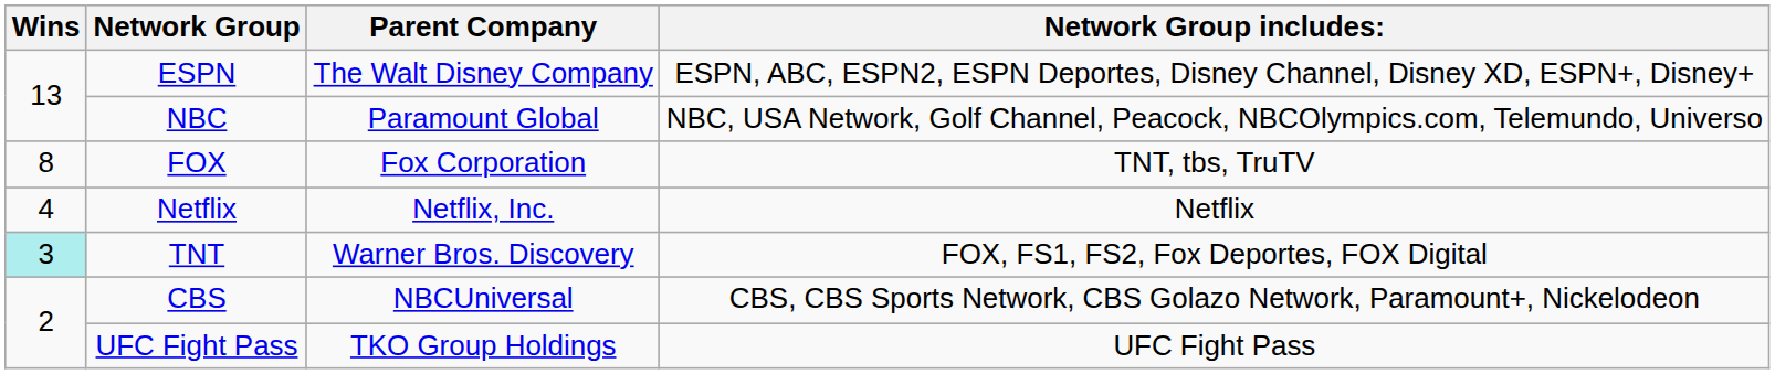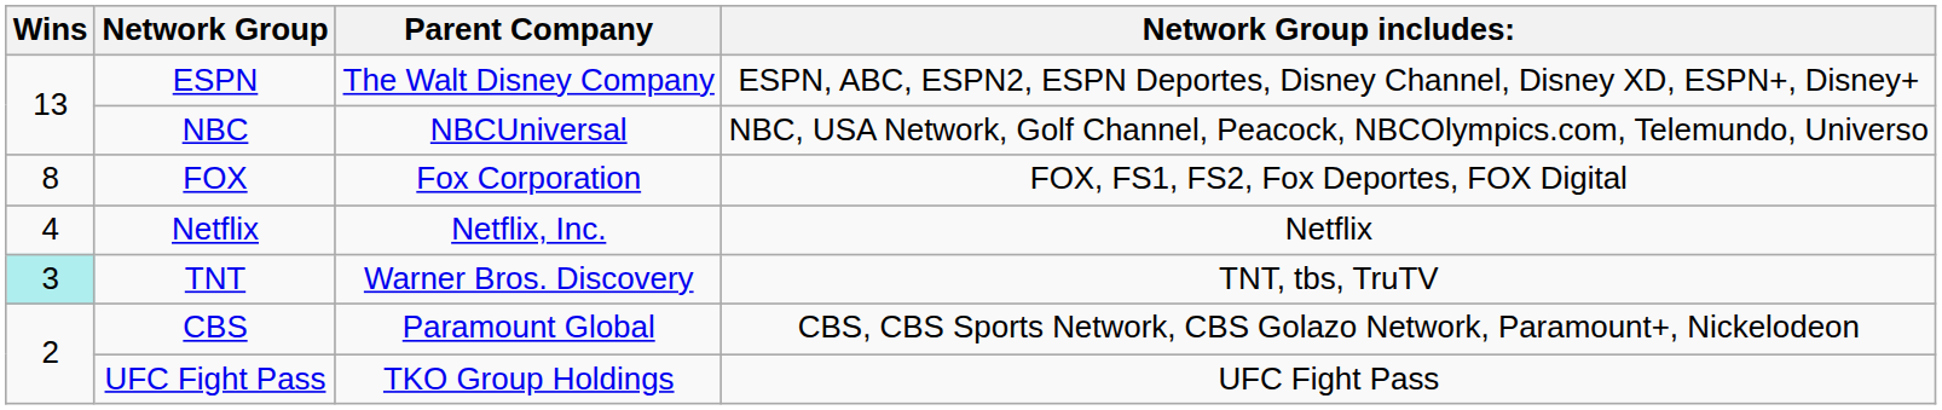 <table class="wikitable" style="text-align: center;">
 <tr>
 <th>Wins</th>
 <th>Network Group</th>
 <th>Parent Company</th>
 <th>Network Group includes:</th>
 </tr>
 <tr>
 <td rowspan="2">13</td>
 <td><a href='#'>ESPN</a></td>
 <td><a href='#'>The Walt Disney Company</a></td>
 <td>ESPN, ABC, ESPN2, ESPN Deportes, Disney Channel, Disney XD, ESPN+, Disney+</td>
 </tr>
 <tr>
 <td><a href='#'>NBC</a></td>
-<td><a href='#'>Paramount Global</a></td>
+<td><a href='#'>NBCUniversal</a></td>
 <td>NBC, USA Network, Golf Channel, Peacock, NBCOlympics.com, Telemundo, Universo</td>
 </tr>
 <tr>
 <td>8</td>
 <td><a href='#'>FOX</a></td>
 <td><a href='#'>Fox Corporation</a></td>
-<td>TNT, tbs, TruTV</td>
+<td>FOX, FS1, FS2, Fox Deportes, FOX Digital</td>
 </tr>
 <tr>
 <td>4</td>
 <td><a href='#'>Netflix</a></td>
 <td><a href='#'>Netflix, Inc.</a></td>
 <td>Netflix</td>
 </tr>
 <tr>
 <td style="background: paleturquoise;">3</td>
 <td><a href='#'>TNT</a></td>
 <td><a href='#'>Warner Bros. Discovery</a></td>
-<td>FOX, FS1, FS2, Fox Deportes, FOX Digital</td>
+<td>TNT, tbs, TruTV</td>
 </tr>
 <tr>
 <td rowspan="2">2</td>
 <td><a href='#'>CBS</a></td>
-<td><a href='#'>NBCUniversal</a></td>
+<td><a href='#'>Paramount Global</a></td>
 <td>CBS, CBS Sports Network, CBS Golazo Network, Paramount+, Nickelodeon</td>
 </tr>
 <tr>
 <td><a href='#'>UFC Fight Pass</a></td>
 <td><a href='#'>TKO Group Holdings</a></td>
 <td>UFC Fight Pass</td>
 </tr>
 </table>
